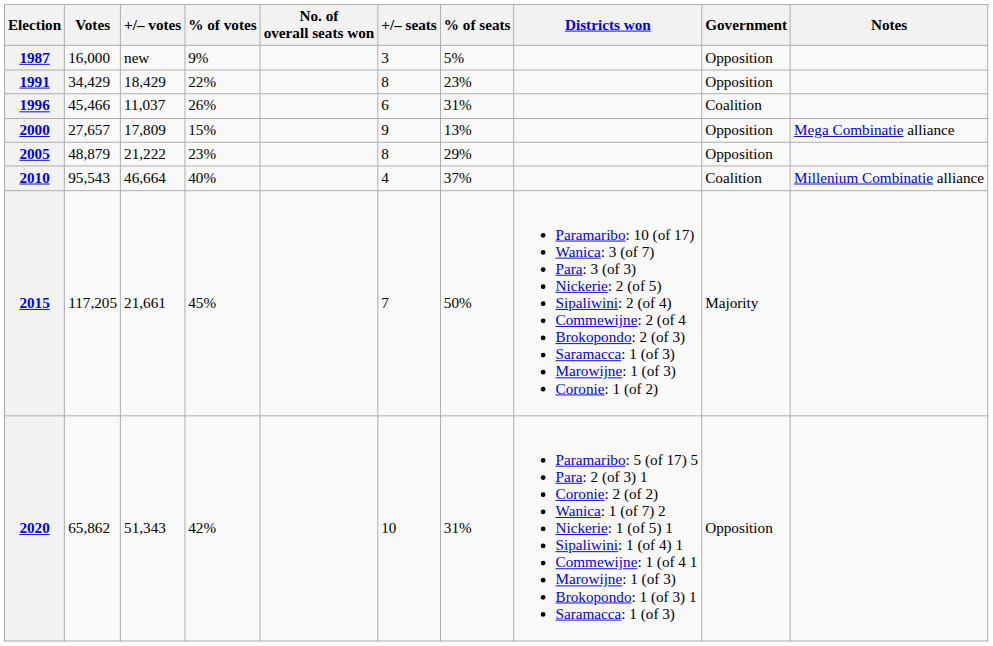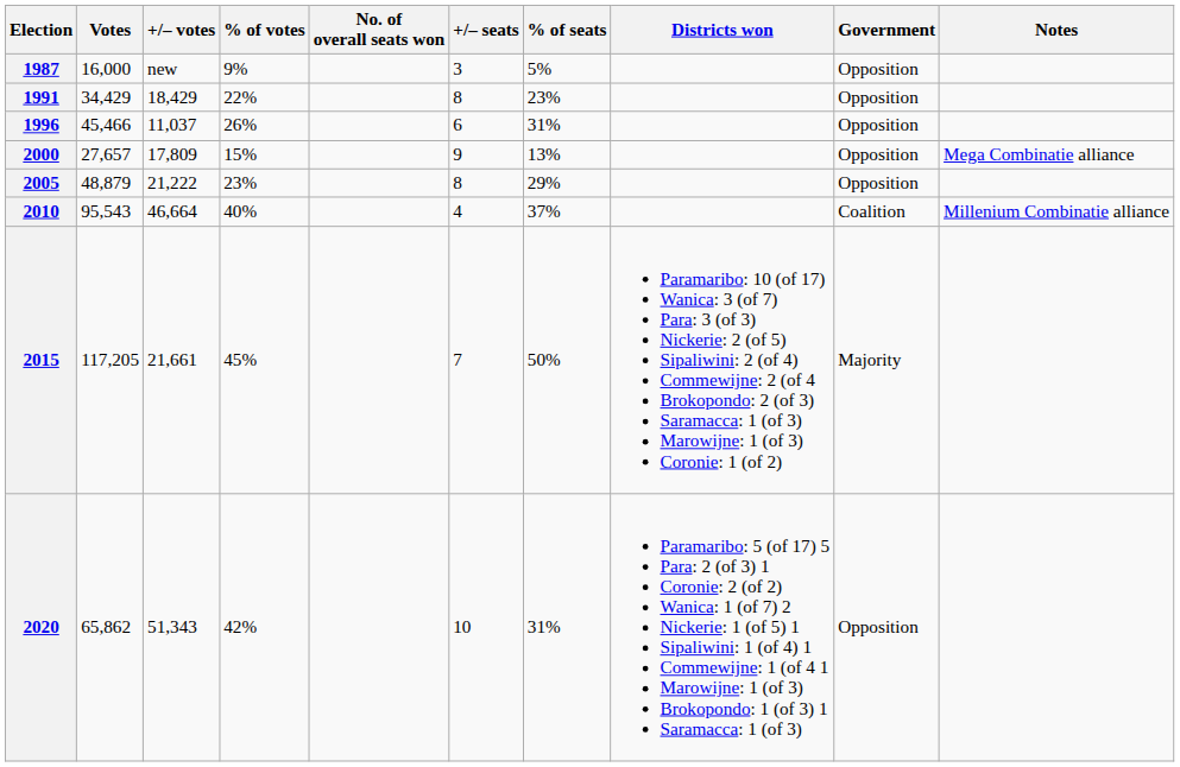 <table class="wikitable">
 <tr>
 <th>Election</th>
 <th>Votes</th>
 <th>+/– votes</th>
 <th>% of votes</th>
 <th>No. of<br>overall seats won</th>
 <th>+/– seats</th>
 <th>% of seats</th>
 <th><a href='#'>Districts won</a></th>
 <th>Government</th>
 <th>Notes</th>
 </tr>
 <tr>
 <th><a href='#'>1987</a></th>
 <td>16,000</td>
 <td>new</td>
 <td>9%</td>
 <td></td>
 <td> 3</td>
 <td>5%</td>
 <td></td>
 <td>Opposition</td>
 <td></td>
 </tr>
 <tr>
 <th><a href='#'>1991</a></th>
 <td>34,429</td>
 <td>18,429</td>
 <td>22%</td>
 <td></td>
 <td> 8</td>
 <td>23%</td>
 <td></td>
 <td>Opposition</td>
 <td></td>
 </tr>
 <tr>
 <th><a href='#'>1996</a></th>
 <td>45,466</td>
 <td>11,037</td>
 <td>26%</td>
 <td></td>
 <td> 6</td>
 <td>31%</td>
 <td></td>
-<td>Coalition</td>
+<td>Opposition</td>
 <td></td>
 </tr>
 <tr>
 <th><a href='#'>2000</a></th>
 <td>27,657</td>
 <td>17,809</td>
 <td>15%</td>
 <td></td>
 <td> 9</td>
 <td>13%</td>
 <td></td>
 <td>Opposition</td>
 <td><a href='#'>Mega Combinatie</a> alliance</td>
 </tr>
 <tr>
 <th><a href='#'>2005</a></th>
 <td>48,879</td>
 <td>21,222</td>
 <td>23%</td>
 <td></td>
 <td> 8</td>
 <td>29%</td>
 <td></td>
 <td>Opposition</td>
 <td></td>
 </tr>
 <tr>
 <th><a href='#'>2010</a></th>
 <td>95,543</td>
 <td>46,664</td>
 <td>40%</td>
 <td></td>
 <td> 4</td>
 <td>37%</td>
 <td></td>
 <td>Coalition</td>
 <td><a href='#'>Millenium Combinatie</a> alliance</td>
 </tr>
 <tr>
 <th><a href='#'>2015</a></th>
 <td>117,205</td>
 <td>21,661</td>
 <td>45%</td>
 <td></td>
 <td> 7</td>
 <td>50%</td>
 <td><br><ul><li><a href='#'>Paramaribo</a>: 10 (of 17)</li><li><a href='#'>Wanica</a>: 3 (of 7)</li><li><a href='#'>Para</a>: 3 (of 3)</li><li><a href='#'>Nickerie</a>: 2 (of 5)</li><li><a href='#'>Sipaliwini</a>: 2 (of 4)</li><li><a href='#'>Commewijne</a>: 2 (of 4</li><li><a href='#'>Brokopondo</a>: 2 (of 3)</li><li><a href='#'>Saramacca</a>: 1 (of 3)</li><li><a href='#'>Marowijne</a>: 1 (of 3)</li><li><a href='#'>Coronie</a>: 1 (of 2)</li></ul></td>
 <td>Majority</td>
 <td></td>
 </tr>
 <tr>
 <th><a href='#'>2020</a></th>
 <td>65,862</td>
 <td>51,343</td>
 <td>42%</td>
 <td></td>
 <td> 10</td>
 <td>31%</td>
 <td><br><ul><li><a href='#'>Paramaribo</a>: 5 (of 17)  5</li><li><a href='#'>Para</a>: 2 (of 3)  1</li><li><a href='#'>Coronie</a>: 2 (of 2)</li><li><a href='#'>Wanica</a>: 1 (of 7)  2</li><li><a href='#'>Nickerie</a>: 1 (of 5)  1</li><li><a href='#'>Sipaliwini</a>: 1 (of 4)  1</li><li><a href='#'>Commewijne</a>: 1 (of 4  1</li><li><a href='#'>Marowijne</a>: 1 (of 3)</li><li><a href='#'>Brokopondo</a>: 1 (of 3)  1</li><li><a href='#'>Saramacca</a>: 1 (of 3)</li></ul></td>
 <td>Opposition</td>
 <td></td>
 </tr>
 </table>
